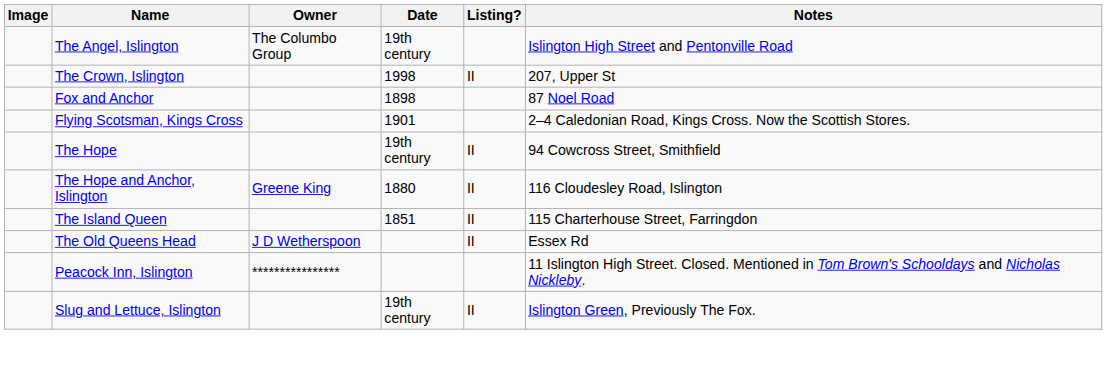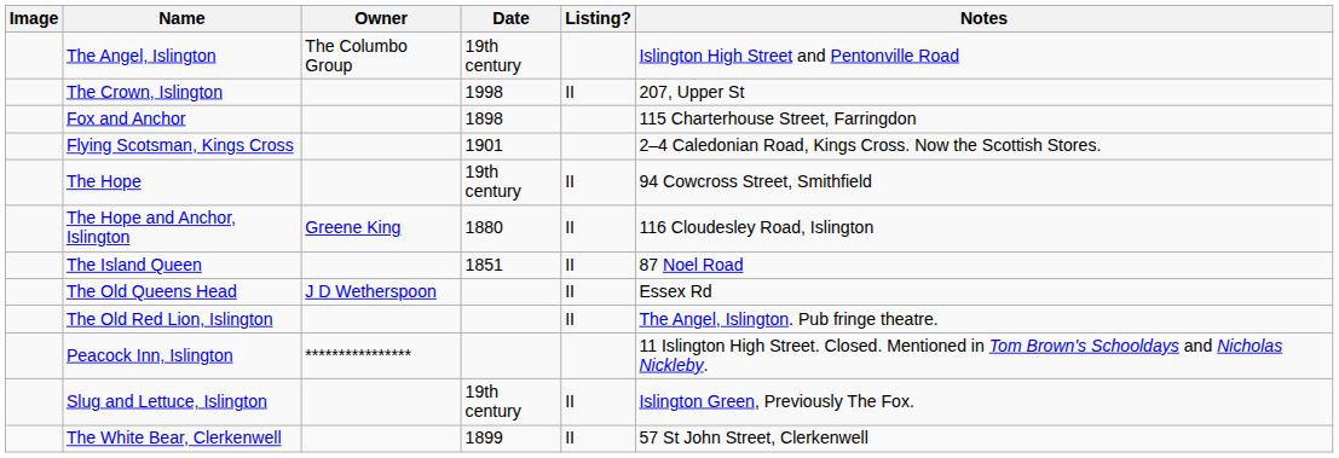 <table class="wikitable sortable">
 <tr>
 <th>Image</th>
 <th>Name</th>
 <th>Owner</th>
 <th>Date</th>
 <th>Listing?</th>
 <th>Notes</th>
 </tr>
 <tr>
 <td></td>
 <td><a href='#'>The Angel, Islington</a></td>
 <td>The Columbo Group</td>
 <td>19th century</td>
 <td></td>
 <td><a href='#'>Islington High Street</a> and <a href='#'>Pentonville Road</a></td>
 </tr>
 <tr>
 <td></td>
 <td><a href='#'>The Crown, Islington</a></td>
 <td></td>
 <td>1998</td>
 <td>II</td>
 <td>207, Upper St</td>
 </tr>
 <tr>
 <td></td>
 <td><a href='#'>Fox and Anchor</a></td>
 <td></td>
 <td>1898</td>
 <td></td>
-<td>87 <a href='#'>Noel Road</a></td>
+<td>115 Charterhouse Street, Farringdon</td>
 </tr>
 <tr>
 <td></td>
 <td><a href='#'>Flying Scotsman, Kings Cross</a></td>
 <td></td>
 <td>1901</td>
 <td></td>
 <td>2–4 Caledonian Road, Kings Cross. Now the Scottish Stores.</td>
 </tr>
 <tr>
 <td></td>
 <td><a href='#'>The Hope</a></td>
 <td></td>
 <td>19th century</td>
 <td>II</td>
 <td>94 Cowcross Street, Smithfield</td>
 </tr>
 <tr>
 <td></td>
 <td><a href='#'>The Hope and Anchor, Islington</a></td>
 <td><a href='#'>Greene King</a></td>
 <td>1880</td>
 <td>II</td>
 <td>116 Cloudesley Road, Islington</td>
 </tr>
 <tr>
 <td></td>
 <td><a href='#'>The Island Queen</a></td>
 <td></td>
 <td>1851</td>
 <td>II</td>
-<td>115 Charterhouse Street, Farringdon</td>
+<td>87 <a href='#'>Noel Road</a></td>
 </tr>
 <tr>
 <td></td>
 <td><a href='#'>The Old Queens Head</a></td>
 <td><a href='#'>J D Wetherspoon</a></td>
 <td></td>
 <td>II</td>
 <td>Essex Rd</td>
+</tr>
+<tr>
+<td></td>
+<td><a href='#'>The Old Red Lion, Islington</a></td>
+<td></td>
+<td></td>
+<td>II</td>
+<td><a href='#'>The Angel, Islington</a>. Pub fringe theatre.</td>
 </tr>
 <tr>
 <td></td>
 <td><a href='#'>Peacock Inn, Islington</a></td>
 <td>****************</td>
 <td></td>
 <td></td>
 <td>11 Islington High Street. Closed. Mentioned in <em><a href='#'>Tom Brown's Schooldays</a></em> and <em><a href='#'>Nicholas Nickleby</a></em>.</td>
 </tr>
 <tr>
 <td></td>
 <td><a href='#'>Slug and Lettuce, Islington</a></td>
 <td></td>
 <td>19th century</td>
 <td>II</td>
 <td><a href='#'>Islington Green</a>, Previously The Fox.</td>
 </tr>
+<tr>
+<td></td>
+<td><a href='#'>The White Bear, Clerkenwell</a></td>
+<td></td>
+<td>1899</td>
+<td>II</td>
+<td>57 St John Street, Clerkenwell</td>
+</tr>
 </table>
